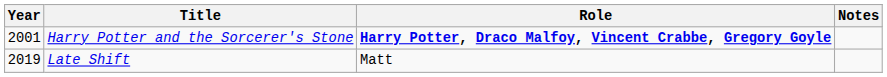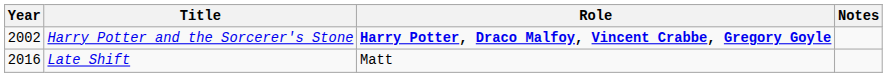 <table class="wikitable unsortable">
 <tr>
 <th>Year</th>
 <th>Title</th>
 <th>Role</th>
 <th class="unsortable">Notes</th>
 </tr>
 <tr>
-<td>2001</td>
+<td>2002</td>
 <td><em><a href='#'>Harry Potter and the Sorcerer's Stone</a></em></td>
 <td><strong><a href='#'>Harry Potter</a>, <a href='#'>Draco Malfoy</a>, <a href='#'>Vincent Crabbe</a>, <a href='#'>Gregory Goyle</a></strong></td>
 <td></td>
 </tr>
 <tr>
-<td>2019</td>
+<td>2016</td>
 <td><em><a href='#'>Late Shift</a></em></td>
 <td>Matt</td>
 <td></td>
 </tr>
 </table>
